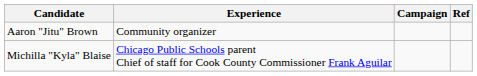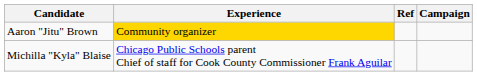 <table class="wikitable">
 <tr>
 <th>Candidate</th>
 <th>Experience</th>
+<th>Ref</th>
 <th>Campaign</th>
-<th>Ref</th>
 </tr>
 <tr>
 <td>Aaron "Jitu" Brown</td>
-<td>Community organizer</td>
+<td style="background: gold;">Community organizer</td>
 <td></td>
 <td></td>
 </tr>
 <tr>
 <td>Michilla "Kyla" Blaise</td>
 <td><a href='#'>Chicago Public Schools</a> parent<br>Chief of staff for Cook County Commissioner <a href='#'>Frank Aguilar</a></td>
 <td></td>
 <td></td>
 </tr>
 </table>
